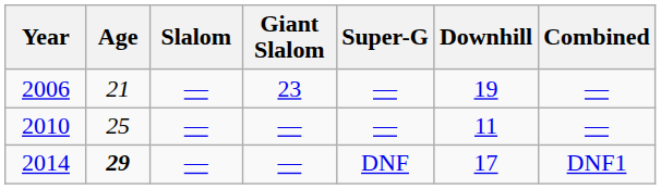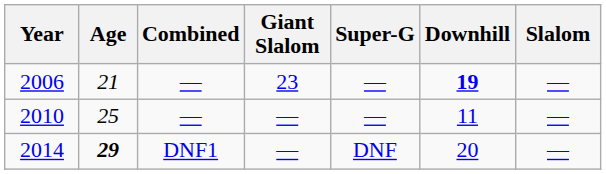 <table class=wikitable style="text-align:center">
 <tr>
 <th>  Year  </th>
 <th> Age </th>
-<th> Slalom </th>
+<th>Combined</th>
 <th>Giant<br> Slalom </th>
 <th>Super-G</th>
 <th>Downhill</th>
-<th>Combined</th>
+<th> Slalom </th>
 </tr>
 <tr>
 <td><a href='#'>2006</a></td>
 <td><em>21</em></td>
 <td><a href='#'>—</a></td>
 <td><a href='#'>23</a></td>
 <td><a href='#'>—</a></td>
-<td><a href='#'>19</a></td>
+<td><strong><a href='#'>19</a></strong></td>
 <td><a href='#'>—</a></td>
 </tr>
 <tr>
 <td><a href='#'>2010</a></td>
 <td><em>25</em></td>
 <td><a href='#'>—</a></td>
 <td><a href='#'>—</a></td>
 <td><a href='#'>—</a></td>
 <td><a href='#'>11</a></td>
 <td><a href='#'>—</a></td>
 </tr>
 <tr>
 <td><a href='#'>2014</a></td>
 <td><strong><em>29</em></strong></td>
-<td><a href='#'>—</a></td>
+<td><a href='#'>DNF1</a></td>
 <td><a href='#'>—</a></td>
 <td><a href='#'>DNF</a></td>
-<td><a href='#'>17</a></td>
-<td><a href='#'>DNF1</a></td>
+<td><a href='#'>20</a></td>
+<td><a href='#'>—</a></td>
 </tr>
 </table>
